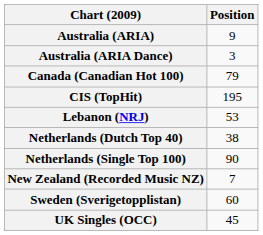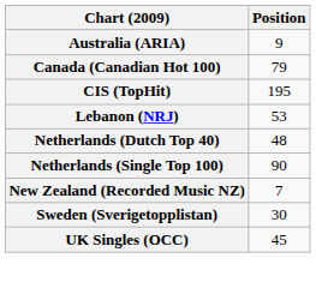 <table class="wikitable sortable plainrowheaders">
 <tr>
 <th scope="col">Chart (2009)</th>
 <th scope="col">Position</th>
 </tr>
 <tr>
 <th scope="row">Australia (ARIA)</th>
 <td style="text-align:center;">9</td>
-</tr>
-<tr>
-<th scope="row">Australia (ARIA Dance)</th>
-<td style="text-align:center;">3</td>
 </tr>
 <tr>
 <th scope="row">Canada (Canadian Hot 100)</th>
 <td style="text-align:center;">79</td>
 </tr>
 <tr>
 <th scope="row">CIS (TopHit)</th>
 <td style="text-align:center;">195</td>
 </tr>
 <tr>
 <th scope="row">Lebanon (<a href='#'>NRJ</a>)</th>
 <td style="text-align:center;">53</td>
 </tr>
 <tr>
 <th scope="row">Netherlands (Dutch Top 40)</th>
-<td style="text-align:center;">38</td>
+<td style="text-align:center;">48</td>
 </tr>
 <tr>
 <th scope="row">Netherlands (Single Top 100)</th>
 <td style="text-align:center;">90</td>
 </tr>
 <tr>
 <th scope="row">New Zealand (Recorded Music NZ)</th>
 <td style="text-align:center;">7</td>
 </tr>
 <tr>
 <th scope="row">Sweden (Sverigetopplistan)</th>
-<td style="text-align:center;">60</td>
+<td style="text-align:center;">30</td>
 </tr>
 <tr>
 <th scope="row">UK Singles (OCC)</th>
 <td style="text-align:center;">45</td>
 </tr>
 </table>
